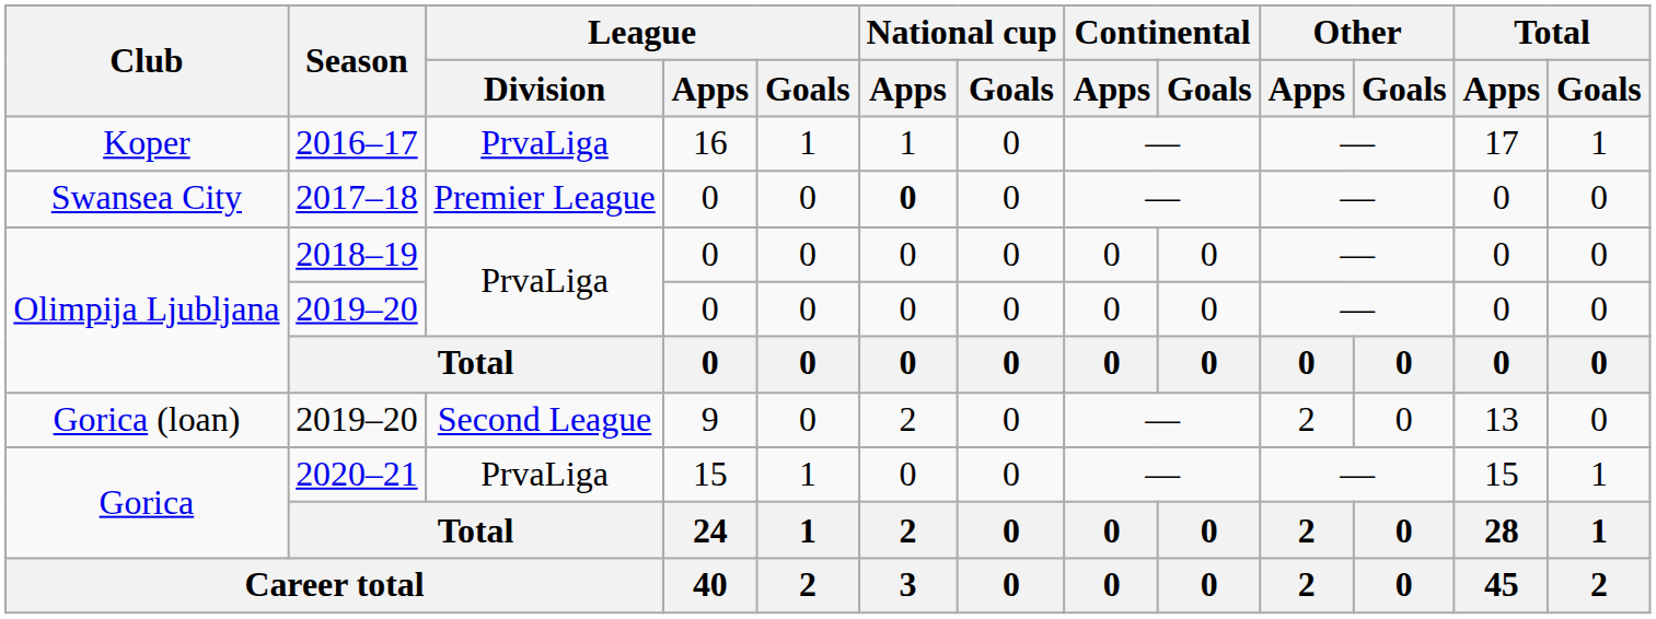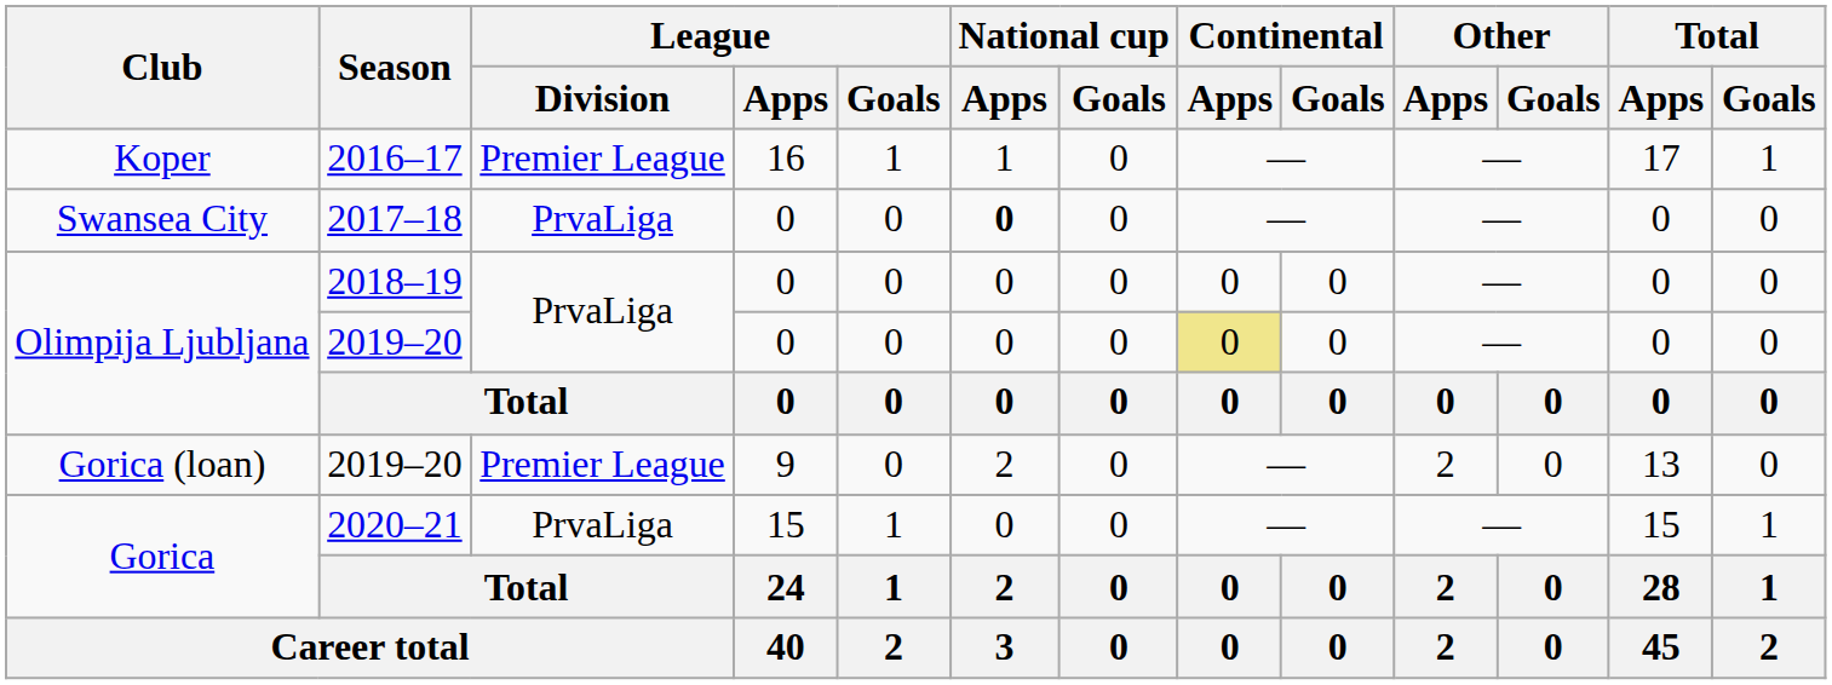 <table class="wikitable" style="text-align:center">
 <tr>
 <th rowspan="2">Club</th>
 <th rowspan="2">Season</th>
 <th colspan="3">League</th>
 <th colspan="2">National cup</th>
 <th colspan="2">Continental</th>
 <th colspan="2">Other</th>
 <th colspan="2">Total</th>
 </tr>
 <tr>
 <th>Division</th>
 <th>Apps</th>
 <th>Goals</th>
 <th>Apps</th>
 <th>Goals</th>
 <th>Apps</th>
 <th>Goals</th>
 <th>Apps</th>
 <th>Goals</th>
 <th>Apps</th>
 <th>Goals</th>
 </tr>
 <tr>
 <td><a href='#'>Koper</a></td>
 <td><a href='#'>2016–17</a></td>
-<td><a href='#'>PrvaLiga</a></td>
+<td><a href='#'>Premier League</a></td>
 <td>16</td>
 <td>1</td>
 <td>1</td>
 <td>0</td>
 <td colspan="2">—</td>
 <td colspan="2">—</td>
 <td>17</td>
 <td>1</td>
 </tr>
 <tr>
 <td><a href='#'>Swansea City</a></td>
 <td><a href='#'>2017–18</a></td>
-<td><a href='#'>Premier League</a></td>
+<td><a href='#'>PrvaLiga</a></td>
 <td>0</td>
 <td>0</td>
 <td><strong>0</strong></td>
 <td>0</td>
 <td colspan="2">—</td>
 <td colspan="2">—</td>
 <td>0</td>
 <td>0</td>
 </tr>
 <tr>
 <td rowspan="3"><a href='#'>Olimpija Ljubljana</a></td>
 <td><a href='#'>2018–19</a></td>
 <td rowspan="2">PrvaLiga</td>
 <td>0</td>
 <td>0</td>
 <td>0</td>
 <td>0</td>
 <td>0</td>
 <td>0</td>
 <td colspan="2">—</td>
 <td>0</td>
 <td>0</td>
 </tr>
 <tr>
 <td><a href='#'>2019–20</a></td>
 <td>0</td>
 <td>0</td>
 <td>0</td>
 <td>0</td>
-<td>0</td>
+<td style="background: khaki;">0</td>
 <td>0</td>
 <td colspan="2">—</td>
 <td>0</td>
 <td>0</td>
 </tr>
 <tr>
 <th colspan="2">Total</th>
 <th>0</th>
 <th>0</th>
 <th>0</th>
 <th>0</th>
 <th>0</th>
 <th>0</th>
 <th>0</th>
 <th>0</th>
 <th>0</th>
 <th>0</th>
 </tr>
 <tr>
 <td><a href='#'>Gorica</a> (loan)</td>
 <td>2019–20</td>
-<td><a href='#'>Second League</a></td>
+<td><a href='#'>Premier League</a></td>
 <td>9</td>
 <td>0</td>
 <td>2</td>
 <td>0</td>
 <td colspan="2">—</td>
 <td>2</td>
 <td>0</td>
 <td>13</td>
 <td>0</td>
 </tr>
 <tr>
 <td rowspan="2"><a href='#'>Gorica</a></td>
 <td><a href='#'>2020–21</a></td>
 <td>PrvaLiga</td>
 <td>15</td>
 <td>1</td>
 <td>0</td>
 <td>0</td>
 <td colspan="2">—</td>
 <td colspan="2">—</td>
 <td>15</td>
 <td>1</td>
 </tr>
 <tr>
 <th colspan="2">Total</th>
 <th>24</th>
 <th>1</th>
 <th>2</th>
 <th>0</th>
 <th>0</th>
 <th>0</th>
 <th>2</th>
 <th>0</th>
 <th>28</th>
 <th>1</th>
 </tr>
 <tr>
 <th colspan="3">Career total</th>
 <th>40</th>
 <th>2</th>
 <th>3</th>
 <th>0</th>
 <th>0</th>
 <th>0</th>
 <th>2</th>
 <th>0</th>
 <th>45</th>
 <th>2</th>
 </tr>
 </table>
